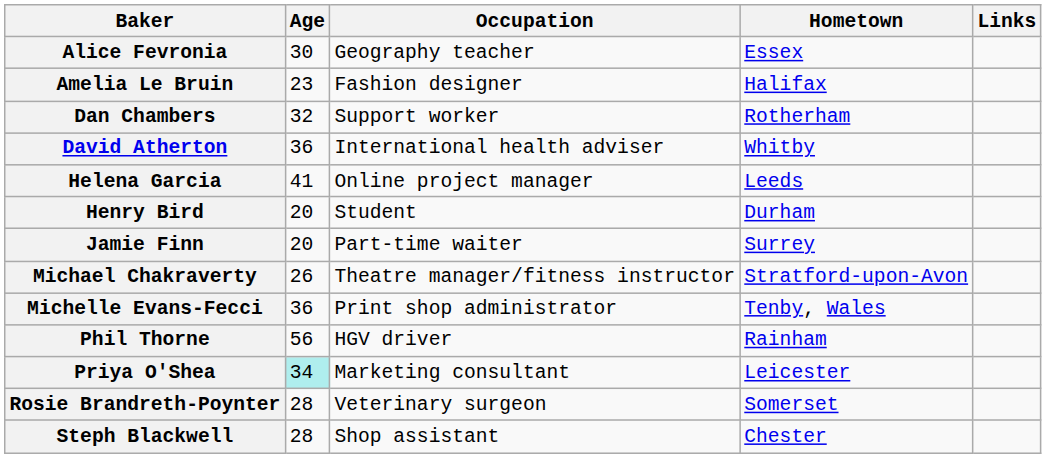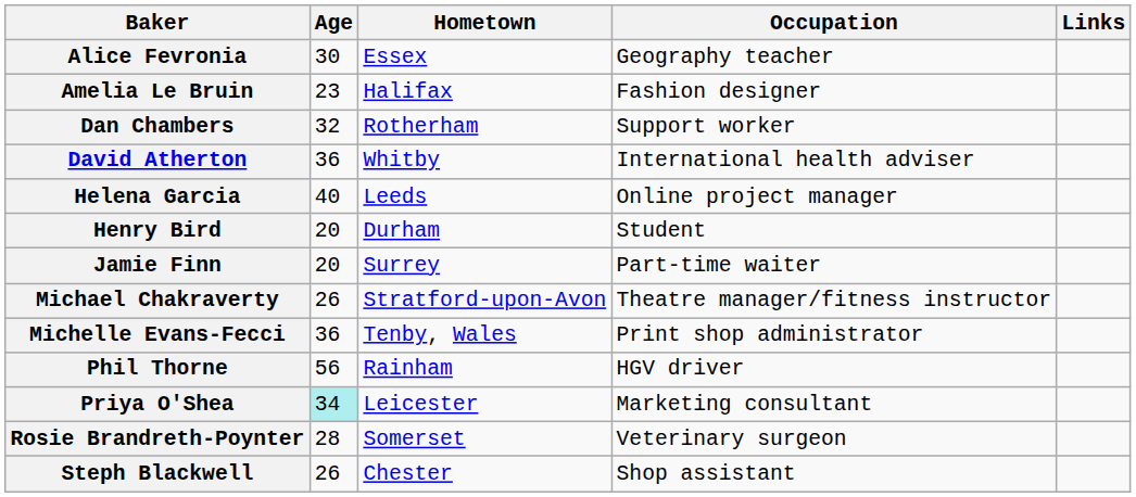 <table class="wikitable sortable col2center">
 <tr>
 <th scope="col">Baker</th>
 <th scope="col">Age</th>
+<th scope="col">Hometown</th>
 <th scope="col">Occupation</th>
-<th scope="col">Hometown</th>
 <th scope="col" class=unsortable>Links</th>
 </tr>
 <tr>
 <th scope="row">Alice Fevronia</th>
 <td>30</td>
+<td><a href='#'>Essex</a></td>
 <td>Geography teacher</td>
-<td><a href='#'>Essex</a></td>
 <td></td>
 </tr>
 <tr>
 <th scope="row">Amelia Le Bruin</th>
 <td>23</td>
+<td><a href='#'>Halifax</a></td>
 <td>Fashion designer</td>
-<td><a href='#'>Halifax</a></td>
 <td></td>
 </tr>
 <tr>
 <th scope="row">Dan Chambers</th>
 <td>32</td>
+<td><a href='#'>Rotherham</a></td>
 <td>Support worker</td>
-<td><a href='#'>Rotherham</a></td>
 <td></td>
 </tr>
 <tr>
 <th scope="row"><a href='#'>David Atherton</a></th>
 <td>36</td>
+<td><a href='#'>Whitby</a></td>
 <td>International health adviser</td>
-<td><a href='#'>Whitby</a></td>
 <td></td>
 </tr>
 <tr>
 <th scope="row">Helena Garcia</th>
-<td>41</td>
+<td>40</td>
+<td><a href='#'>Leeds</a></td>
 <td>Online project manager</td>
-<td><a href='#'>Leeds</a></td>
 <td></td>
 </tr>
 <tr>
 <th scope="row">Henry Bird</th>
 <td>20</td>
+<td><a href='#'>Durham</a></td>
 <td>Student</td>
-<td><a href='#'>Durham</a></td>
 <td></td>
 </tr>
 <tr>
 <th scope="row">Jamie Finn</th>
 <td>20</td>
+<td><a href='#'>Surrey</a></td>
 <td>Part-time waiter</td>
-<td><a href='#'>Surrey</a></td>
 <td></td>
 </tr>
 <tr>
 <th scope="row">Michael Chakraverty</th>
 <td>26</td>
+<td><a href='#'>Stratford-upon-Avon</a></td>
 <td>Theatre manager/fitness instructor</td>
-<td><a href='#'>Stratford-upon-Avon</a></td>
 <td></td>
 </tr>
 <tr>
 <th scope="row">Michelle Evans-Fecci</th>
 <td>36</td>
+<td><a href='#'>Tenby</a>, <a href='#'>Wales</a></td>
 <td>Print shop administrator</td>
-<td><a href='#'>Tenby</a>, <a href='#'>Wales</a></td>
 <td></td>
 </tr>
 <tr>
 <th scope="row">Phil Thorne</th>
 <td>56</td>
+<td><a href='#'>Rainham</a></td>
 <td>HGV driver</td>
-<td><a href='#'>Rainham</a></td>
 <td></td>
 </tr>
 <tr _>
 <th scope="row">Priya O'Shea</th>
 <td style="background: paleturquoise;">34</td>
+<td><a href='#'>Leicester</a></td>
 <td>Marketing consultant</td>
-<td><a href='#'>Leicester</a></td>
 <td></td>
 </tr>
 <tr>
 <th scope="row">Rosie Brandreth-Poynter</th>
 <td>28</td>
+<td><a href='#'>Somerset</a></td>
 <td>Veterinary surgeon</td>
-<td><a href='#'>Somerset</a></td>
 <td></td>
 </tr>
 <tr>
 <th scope="row">Steph Blackwell</th>
-<td>28</td>
+<td>26</td>
+<td><a href='#'>Chester</a></td>
 <td>Shop assistant</td>
-<td><a href='#'>Chester</a></td>
 <td></td>
 </tr>
 </table>
